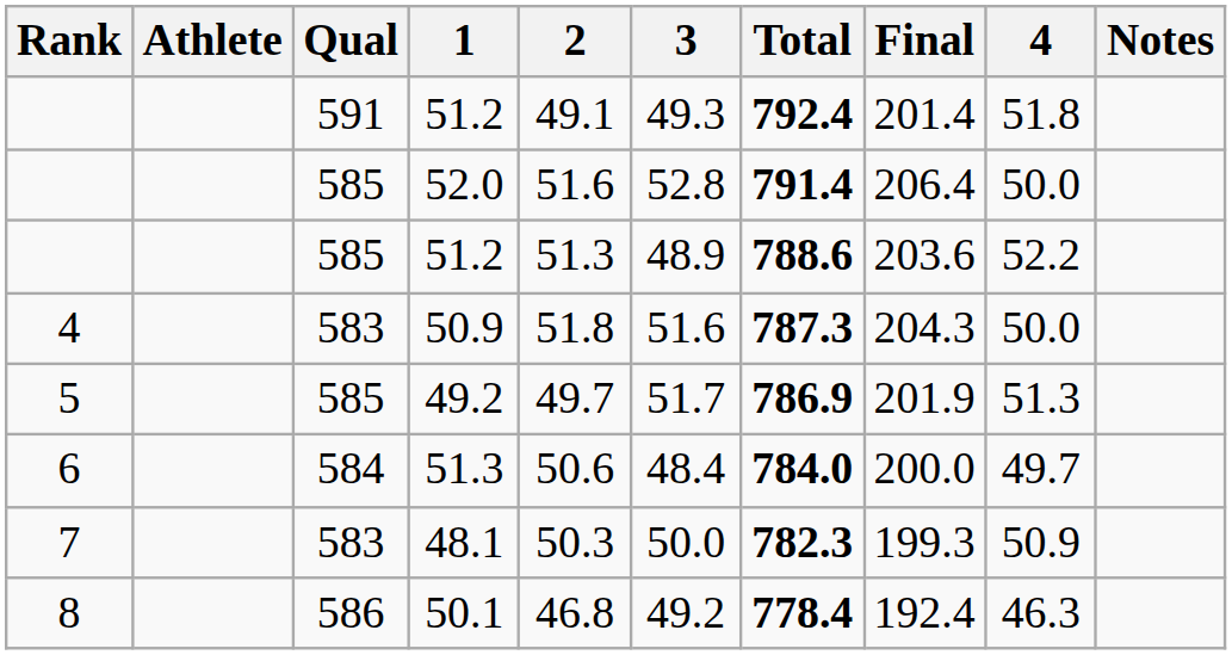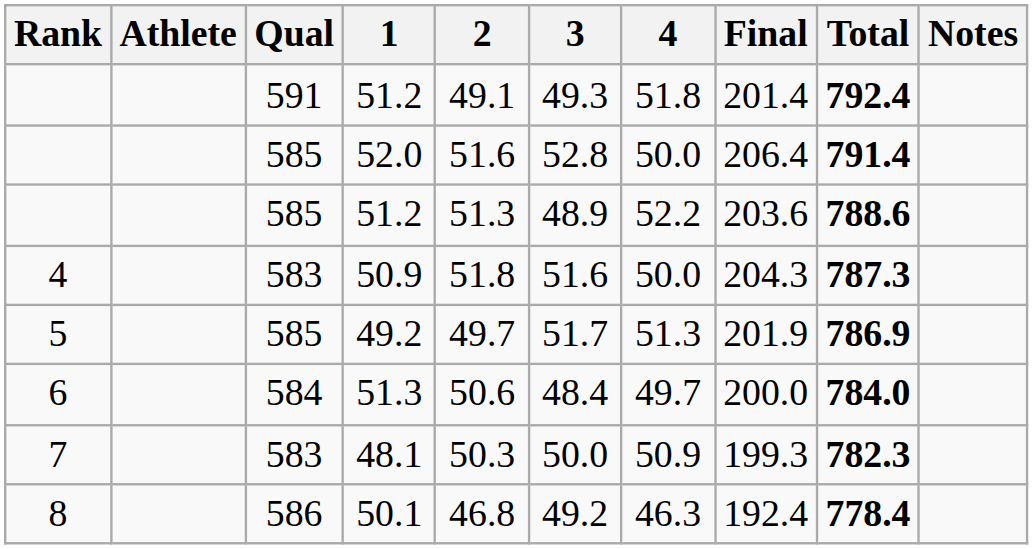 <table class="wikitable sortable">
 <tr>
 <th>Rank</th>
 <th>Athlete</th>
 <th>Qual</th>
 <th class="unsortable" style="width: 32px">1</th>
 <th class="unsortable" style="width: 32px">2</th>
 <th class="unsortable" style="width: 32px">3</th>
+<th class="unsortable" style="width: 32px">4</th>
+<th>Final</th>
 <th>Total</th>
-<th>Final</th>
-<th class="unsortable" style="width: 32px">4</th>
 <th class="unsortable">Notes</th>
 </tr>
 <tr>
 <td align="center"></td>
 <td></td>
 <td align="center">591</td>
 <td align="center">51.2</td>
 <td align="center">49.1</td>
 <td align="center">49.3</td>
+<td align="center">51.8</td>
+<td align="center">201.4</td>
 <td align="center"><strong>792.4</strong></td>
-<td align="center">201.4</td>
-<td align="center">51.8</td>
 <td align="center"></td>
 </tr>
 <tr>
 <td align="center"></td>
 <td></td>
 <td align="center">585</td>
 <td align="center">52.0</td>
 <td align="center">51.6</td>
 <td align="center">52.8</td>
+<td align="center">50.0</td>
+<td align="center">206.4</td>
 <td align="center"><strong>791.4</strong></td>
-<td align="center">206.4</td>
-<td align="center">50.0</td>
 <td align="center"></td>
 </tr>
 <tr>
 <td align="center"></td>
 <td></td>
 <td align="center">585</td>
 <td align="center">51.2</td>
 <td align="center">51.3</td>
 <td align="center">48.9</td>
+<td align="center">52.2</td>
+<td align="center">203.6</td>
 <td align="center"><strong>788.6</strong></td>
-<td align="center">203.6</td>
-<td align="center">52.2</td>
 <td align="center"></td>
 </tr>
 <tr>
 <td align="center">4</td>
 <td></td>
 <td align="center">583</td>
 <td align="center">50.9</td>
 <td align="center">51.8</td>
 <td align="center">51.6</td>
+<td align="center">50.0</td>
+<td align="center">204.3</td>
 <td align="center"><strong>787.3</strong></td>
-<td align="center">204.3</td>
-<td align="center">50.0</td>
 <td align="center"></td>
 </tr>
 <tr>
 <td align="center">5</td>
 <td></td>
 <td align="center">585</td>
 <td align="center">49.2</td>
 <td align="center">49.7</td>
 <td align="center">51.7</td>
+<td align="center">51.3</td>
+<td align="center">201.9</td>
 <td align="center"><strong>786.9</strong></td>
-<td align="center">201.9</td>
-<td align="center">51.3</td>
 <td align="center"></td>
 </tr>
 <tr>
 <td align="center">6</td>
 <td></td>
 <td align="center">584</td>
 <td align="center">51.3</td>
 <td align="center">50.6</td>
 <td align="center">48.4</td>
+<td align="center">49.7</td>
+<td align="center">200.0</td>
 <td align="center"><strong>784.0</strong></td>
-<td align="center">200.0</td>
-<td align="center">49.7</td>
 <td align="center"></td>
 </tr>
 <tr>
 <td align="center">7</td>
 <td></td>
 <td align="center">583</td>
 <td align="center">48.1</td>
 <td align="center">50.3</td>
 <td align="center">50.0</td>
+<td align="center">50.9</td>
+<td align="center">199.3</td>
 <td align="center"><strong>782.3</strong></td>
-<td align="center">199.3</td>
-<td align="center">50.9</td>
 <td align="center"></td>
 </tr>
 <tr>
 <td align="center">8</td>
 <td></td>
 <td align="center">586</td>
 <td align="center">50.1</td>
 <td align="center">46.8</td>
 <td align="center">49.2</td>
+<td align="center">46.3</td>
+<td align="center">192.4</td>
 <td align="center"><strong>778.4</strong></td>
-<td align="center">192.4</td>
-<td align="center">46.3</td>
 <td align="center"></td>
 </tr>
 </table>
